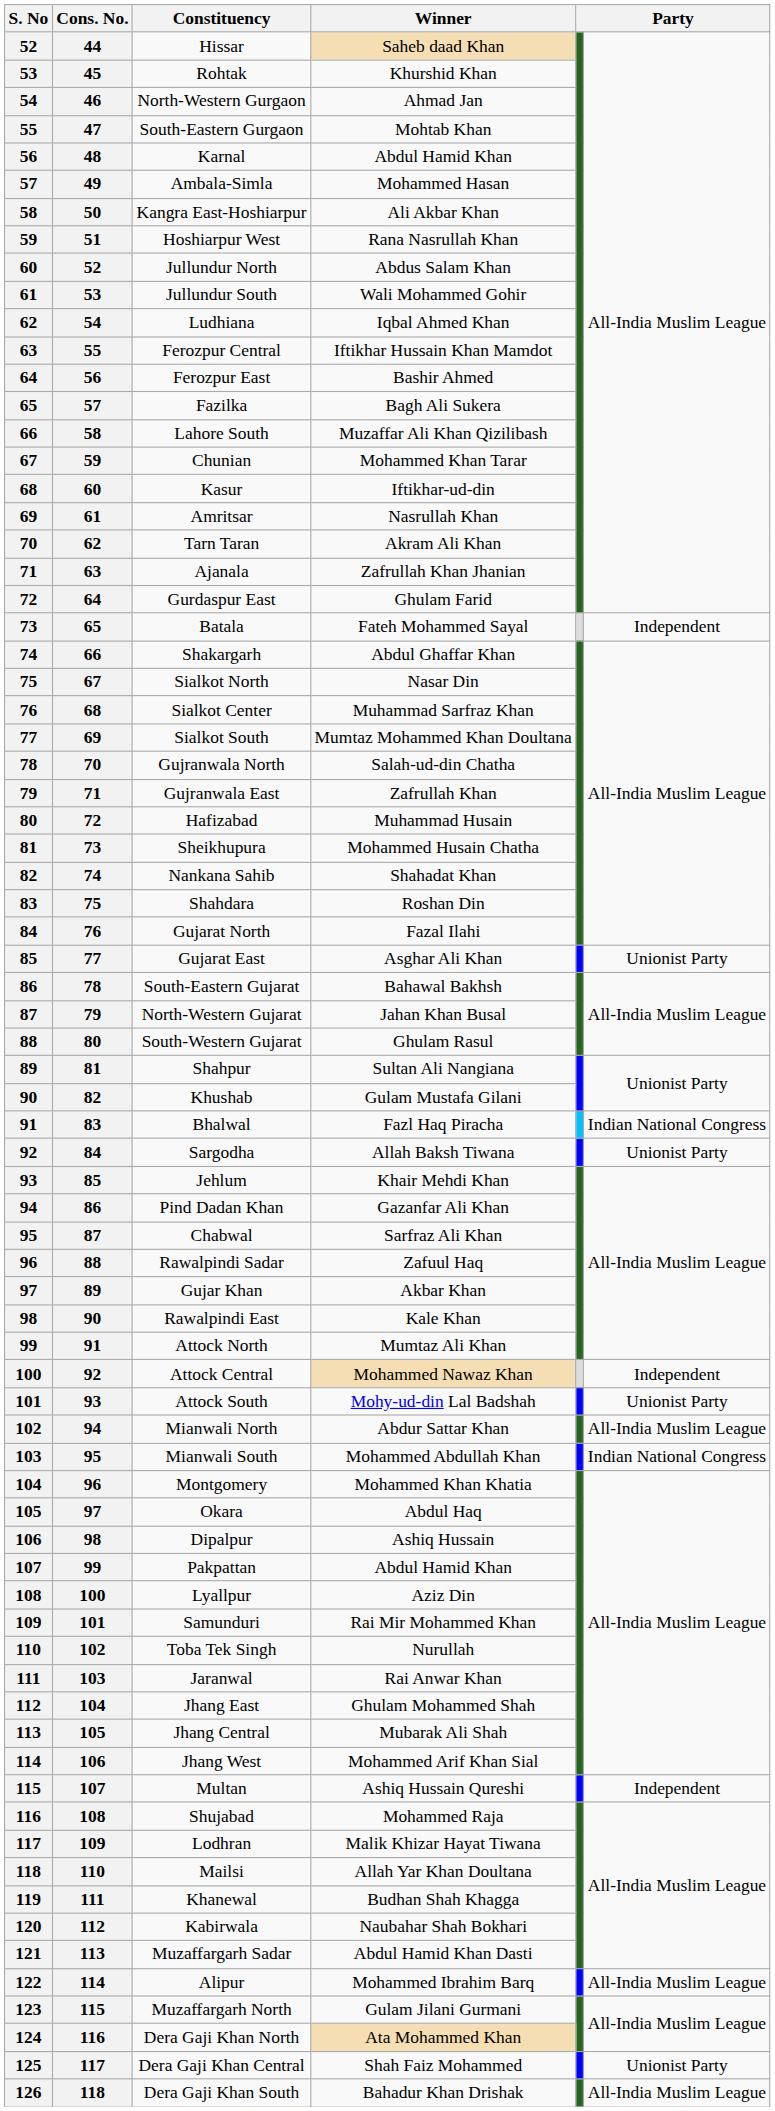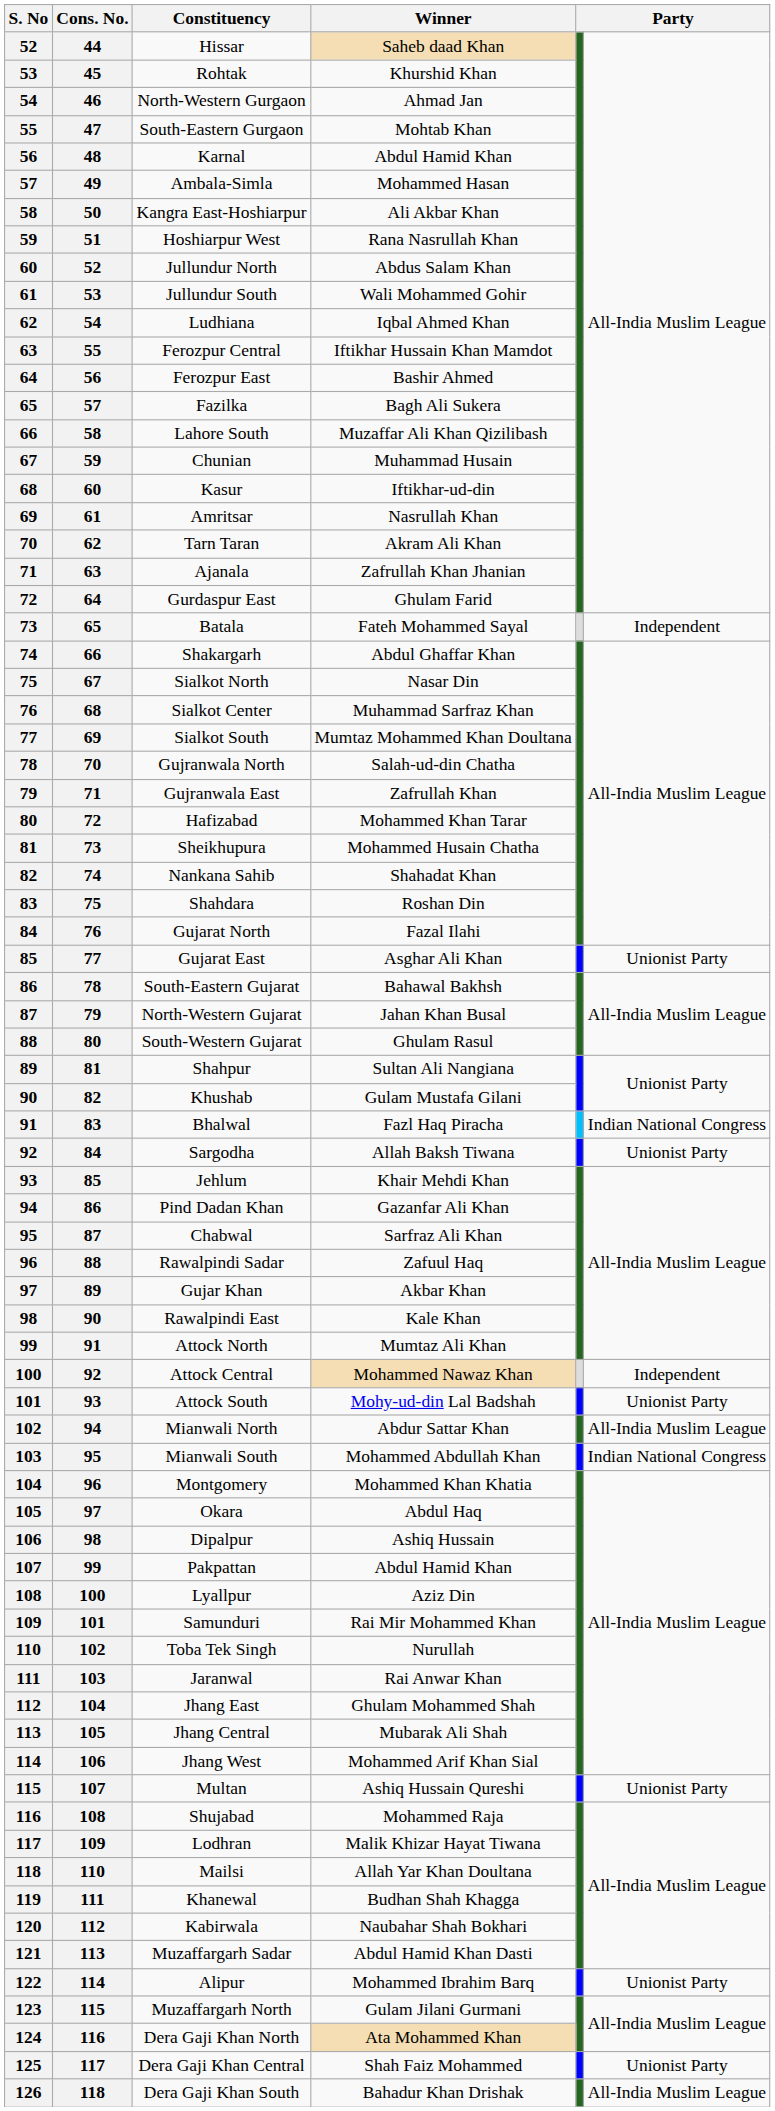 <table class="wikitable" style="text-align:center">
 <tr>
 <th>S. No</th>
 <th>Cons. No.</th>
 <th>Constituency</th>
 <th>Winner</th>
 <th colspan=2>Party</th>
 </tr>
 <tr>
 <th>52</th>
 <th>44</th>
 <td>Hissar</td>
 <td bgcolor=wheat>Saheb daad Khan</td>
 <td rowspan=21 bgcolor=#256520></td>
 <td rowspan=21>All-India Muslim League</td>
 </tr>
 <tr>
 <th>53</th>
 <th>45</th>
 <td>Rohtak</td>
 <td>Khurshid Khan</td>
 </tr>
 <tr>
 <th>54</th>
 <th>46</th>
 <td>North-Western Gurgaon</td>
 <td>Ahmad Jan</td>
 </tr>
 <tr>
 <th>55</th>
 <th>47</th>
 <td>South-Eastern Gurgaon</td>
 <td>Mohtab Khan</td>
 </tr>
 <tr>
 <th>56</th>
 <th>48</th>
 <td>Karnal</td>
 <td>Abdul Hamid Khan</td>
 </tr>
 <tr>
 <th>57</th>
 <th>49</th>
 <td>Ambala-Simla</td>
 <td>Mohammed Hasan</td>
 </tr>
 <tr>
 <th>58</th>
 <th>50</th>
 <td>Kangra East-Hoshiarpur</td>
 <td>Ali Akbar Khan</td>
 </tr>
 <tr>
 <th>59</th>
 <th>51</th>
 <td>Hoshiarpur West</td>
 <td>Rana Nasrullah Khan</td>
 </tr>
 <tr>
 <th>60</th>
 <th>52</th>
 <td>Jullundur North</td>
 <td>Abdus Salam Khan</td>
 </tr>
 <tr>
 <th>61</th>
 <th>53</th>
 <td>Jullundur South</td>
 <td>Wali Mohammed Gohir</td>
 </tr>
 <tr>
 <th>62</th>
 <th>54</th>
 <td>Ludhiana</td>
 <td>Iqbal Ahmed Khan</td>
 </tr>
 <tr>
 <th>63</th>
 <th>55</th>
 <td>Ferozpur Central</td>
 <td>Iftikhar Hussain Khan Mamdot</td>
 </tr>
 <tr>
 <th>64</th>
 <th>56</th>
 <td>Ferozpur East</td>
 <td>Bashir Ahmed</td>
 </tr>
 <tr>
 <th>65</th>
 <th>57</th>
 <td>Fazilka</td>
 <td>Bagh Ali Sukera</td>
 </tr>
 <tr>
 <th>66</th>
 <th>58</th>
 <td>Lahore South</td>
 <td>Muzaffar Ali Khan Qizilibash</td>
 </tr>
 <tr>
 <th>67</th>
 <th>59</th>
 <td>Chunian</td>
-<td>Mohammed Khan Tarar</td>
+<td>Muhammad Husain</td>
 </tr>
 <tr>
 <th>68</th>
 <th>60</th>
 <td>Kasur</td>
 <td>Iftikhar-ud-din</td>
 </tr>
 <tr>
 <th>69</th>
 <th>61</th>
 <td>Amritsar</td>
 <td>Nasrullah Khan</td>
 </tr>
 <tr>
 <th>70</th>
 <th>62</th>
 <td>Tarn Taran</td>
 <td>Akram Ali Khan</td>
 </tr>
 <tr>
 <th>71</th>
 <th>63</th>
 <td>Ajanala</td>
 <td>Zafrullah Khan Jhanian</td>
 </tr>
 <tr>
 <th>72</th>
 <th>64</th>
 <td>Gurdaspur East</td>
 <td>Ghulam Farid</td>
 </tr>
 <tr>
 <th>73</th>
 <th>65</th>
 <td>Batala</td>
 <td>Fateh Mohammed Sayal</td>
 <td bgcolor=#DDDDDD></td>
 <td>Independent</td>
 </tr>
 <tr>
 <th>74</th>
 <th>66</th>
 <td>Shakargarh</td>
 <td>Abdul Ghaffar Khan</td>
 <td bgcolor=#256520 rowspan=11></td>
 <td rowspan=11>All-India Muslim League</td>
 </tr>
 <tr>
 <th>75</th>
 <th>67</th>
 <td>Sialkot North</td>
 <td>Nasar Din</td>
 </tr>
 <tr>
 <th>76</th>
 <th>68</th>
 <td>Sialkot Center</td>
 <td>Muhammad Sarfraz Khan</td>
 </tr>
 <tr>
 <th>77</th>
 <th>69</th>
 <td>Sialkot South</td>
 <td>Mumtaz Mohammed Khan Doultana</td>
 </tr>
 <tr>
 <th>78</th>
 <th>70</th>
 <td>Gujranwala North</td>
 <td>Salah-ud-din Chatha</td>
 </tr>
 <tr>
 <th>79</th>
 <th>71</th>
 <td>Gujranwala East</td>
 <td>Zafrullah Khan</td>
 </tr>
 <tr>
 <th>80</th>
 <th>72</th>
 <td>Hafizabad</td>
-<td>Muhammad Husain</td>
+<td>Mohammed Khan Tarar</td>
 </tr>
 <tr>
 <th>81</th>
 <th>73</th>
 <td>Sheikhupura</td>
 <td>Mohammed Husain Chatha</td>
 </tr>
 <tr>
 <th>82</th>
 <th>74</th>
 <td>Nankana Sahib</td>
 <td>Shahadat Khan</td>
 </tr>
 <tr>
 <th>83</th>
 <th>75</th>
 <td>Shahdara</td>
 <td>Roshan Din</td>
 </tr>
 <tr>
 <th>84</th>
 <th>76</th>
 <td>Gujarat North</td>
 <td>Fazal Ilahi</td>
 </tr>
 <tr>
 <th>85</th>
 <th>77</th>
 <td>Gujarat East</td>
 <td>Asghar Ali Khan</td>
 <td bgcolor=blue></td>
 <td>Unionist Party</td>
 </tr>
 <tr>
 <th>86</th>
 <th>78</th>
 <td>South-Eastern Gujarat</td>
 <td>Bahawal Bakhsh</td>
 <td bgcolor=#256520 rowspan=3></td>
 <td rowspan=3>All-India Muslim League</td>
 </tr>
 <tr>
 <th>87</th>
 <th>79</th>
 <td>North-Western Gujarat</td>
 <td>Jahan Khan Busal</td>
 </tr>
 <tr>
 <th>88</th>
 <th>80</th>
 <td>South-Western Gujarat</td>
 <td>Ghulam Rasul</td>
 </tr>
 <tr>
 <th>89</th>
 <th>81</th>
 <td>Shahpur</td>
 <td>Sultan Ali Nangiana</td>
 <td bgcolor=blue rowspan=2></td>
 <td rowspan=2>Unionist Party</td>
 </tr>
 <tr>
 <th>90</th>
 <th>82</th>
 <td>Khushab</td>
 <td>Gulam Mustafa Gilani</td>
 </tr>
 <tr>
 <th>91</th>
 <th>83</th>
 <td>Bhalwal</td>
 <td>Fazl Haq Piracha</td>
 <td bgcolor=#00BFFF></td>
 <td>Indian National Congress</td>
 </tr>
 <tr>
 <th>92</th>
 <th>84</th>
 <td>Sargodha</td>
 <td>Allah Baksh Tiwana</td>
 <td bgcolor=blue></td>
 <td>Unionist Party</td>
 </tr>
 <tr>
 <th>93</th>
 <th>85</th>
 <td>Jehlum</td>
 <td>Khair Mehdi Khan</td>
 <td bgcolor=#256520 rowspan=7></td>
 <td rowspan=7>All-India Muslim League</td>
 </tr>
 <tr>
 <th>94</th>
 <th>86</th>
 <td>Pind Dadan Khan</td>
 <td>Gazanfar Ali Khan</td>
 </tr>
 <tr>
 <th>95</th>
 <th>87</th>
 <td>Chabwal</td>
 <td>Sarfraz Ali Khan</td>
 </tr>
 <tr>
 <th>96</th>
 <th>88</th>
 <td>Rawalpindi Sadar</td>
 <td>Zafuul Haq</td>
 </tr>
 <tr>
 <th>97</th>
 <th>89</th>
 <td>Gujar Khan</td>
 <td>Akbar Khan</td>
 </tr>
 <tr>
 <th>98</th>
 <th>90</th>
 <td>Rawalpindi East</td>
 <td>Kale Khan</td>
 </tr>
 <tr>
 <th>99</th>
 <th>91</th>
 <td>Attock North</td>
 <td>Mumtaz Ali Khan</td>
 </tr>
 <tr>
 <th>100</th>
 <th>92</th>
 <td>Attock Central</td>
 <td bgcolor=wheat>Mohammed Nawaz Khan</td>
 <td bgcolor=#DDDDDD></td>
 <td>Independent</td>
 </tr>
 <tr>
 <th>101</th>
 <th>93</th>
 <td>Attock South</td>
 <td><a href='#'>Mohy-ud-din</a> Lal Badshah</td>
 <td bgcolor=blue></td>
 <td>Unionist Party</td>
 </tr>
 <tr>
 <th>102</th>
 <th>94</th>
 <td>Mianwali North</td>
 <td>Abdur Sattar Khan</td>
 <td bgcolor=#256520></td>
 <td>All-India Muslim League</td>
 </tr>
 <tr>
 <th>103</th>
 <th>95</th>
 <td>Mianwali South</td>
 <td>Mohammed Abdullah Khan</td>
 <td bgcolor=blue></td>
 <td>Indian National Congress</td>
 </tr>
 <tr>
 <th>104</th>
 <th>96</th>
 <td>Montgomery</td>
 <td>Mohammed Khan Khatia</td>
 <td bgcolor=#256520 rowspan=11></td>
 <td rowspan=11>All-India Muslim League</td>
 </tr>
 <tr>
 <th>105</th>
 <th>97</th>
 <td>Okara</td>
 <td>Abdul Haq</td>
 </tr>
 <tr>
 <th>106</th>
 <th>98</th>
 <td>Dipalpur</td>
 <td>Ashiq Hussain</td>
 </tr>
 <tr>
 <th>107</th>
 <th>99</th>
 <td>Pakpattan</td>
 <td>Abdul Hamid Khan</td>
 </tr>
 <tr>
 <th>108</th>
 <th>100</th>
 <td>Lyallpur</td>
 <td>Aziz Din</td>
 </tr>
 <tr>
 <th>109</th>
 <th>101</th>
 <td>Samunduri</td>
 <td>Rai Mir Mohammed Khan</td>
 </tr>
 <tr>
 <th>110</th>
 <th>102</th>
 <td>Toba Tek Singh</td>
 <td>Nurullah</td>
 </tr>
 <tr>
 <th>111</th>
 <th>103</th>
 <td>Jaranwal</td>
 <td>Rai Anwar Khan</td>
 </tr>
 <tr>
 <th>112</th>
 <th>104</th>
 <td>Jhang East</td>
 <td>Ghulam Mohammed Shah</td>
 </tr>
 <tr>
 <th>113</th>
 <th>105</th>
 <td>Jhang Central</td>
 <td>Mubarak Ali Shah</td>
 </tr>
 <tr>
 <th>114</th>
 <th>106</th>
 <td>Jhang West</td>
 <td>Mohammed Arif Khan Sial</td>
 </tr>
 <tr>
 <th>115</th>
 <th>107</th>
 <td>Multan</td>
 <td>Ashiq Hussain Qureshi</td>
 <td bgcolor=blue></td>
-<td>Independent</td>
+<td>Unionist Party</td>
 </tr>
 <tr>
 <th>116</th>
 <th>108</th>
 <td>Shujabad</td>
 <td>Mohammed Raja</td>
 <td bgcolor=#256520 rowspan=6></td>
 <td rowspan=6>All-India Muslim League</td>
 </tr>
 <tr>
 <th>117</th>
 <th>109</th>
 <td>Lodhran</td>
 <td>Malik Khizar Hayat Tiwana</td>
 </tr>
 <tr>
 <th>118</th>
 <th>110</th>
 <td>Mailsi</td>
 <td>Allah Yar Khan Doultana</td>
 </tr>
 <tr>
 <th>119</th>
 <th>111</th>
 <td>Khanewal</td>
 <td>Budhan Shah Khagga</td>
 </tr>
 <tr>
 <th>120</th>
 <th>112</th>
 <td>Kabirwala</td>
 <td>Naubahar Shah Bokhari</td>
 </tr>
 <tr>
 <th>121</th>
 <th>113</th>
 <td>Muzaffargarh Sadar</td>
 <td>Abdul Hamid Khan Dasti</td>
 </tr>
 <tr>
 <th>122</th>
 <th>114</th>
 <td>Alipur</td>
 <td>Mohammed Ibrahim Barq</td>
 <td bgcolor=blue></td>
-<td>All-India Muslim League</td>
+<td>Unionist Party</td>
 </tr>
 <tr>
 <th>123</th>
 <th>115</th>
 <td>Muzaffargarh North</td>
 <td>Gulam Jilani Gurmani</td>
 <td bgcolor=#256520 rowspan=2></td>
 <td rowspan=2>All-India Muslim League</td>
 </tr>
 <tr>
 <th>124</th>
 <th>116</th>
 <td>Dera Gaji Khan North</td>
 <td bgcolor=wheat>Ata Mohammed Khan</td>
 </tr>
 <tr>
 <th>125</th>
 <th>117</th>
 <td>Dera Gaji Khan Central</td>
 <td>Shah Faiz Mohammed</td>
 <td bgcolor=blue></td>
 <td>Unionist Party</td>
 </tr>
 <tr>
 <th>126</th>
 <th>118</th>
 <td>Dera Gaji Khan South</td>
 <td>Bahadur Khan Drishak</td>
 <td bgcolor=#256520></td>
 <td>All-India Muslim League</td>
 </tr>
 </table>
